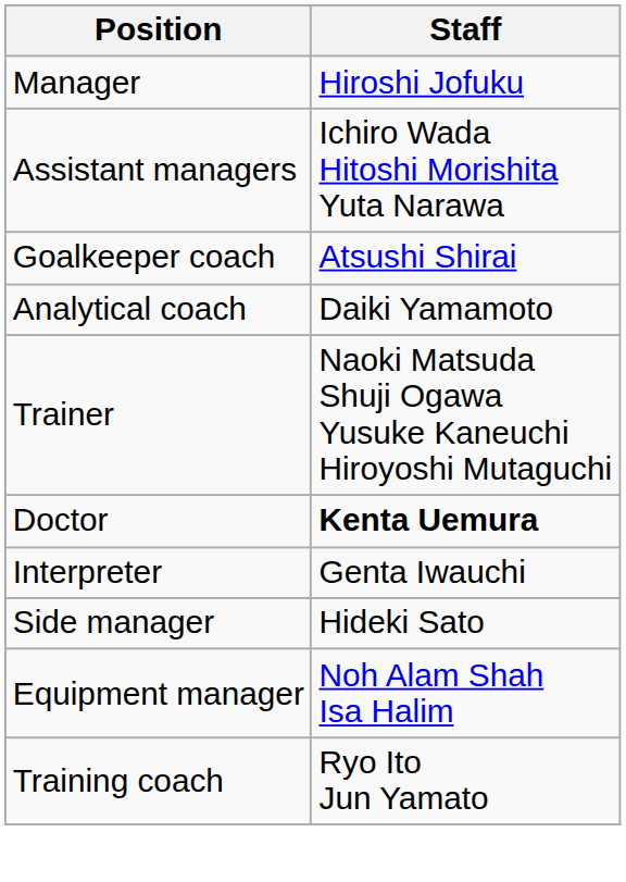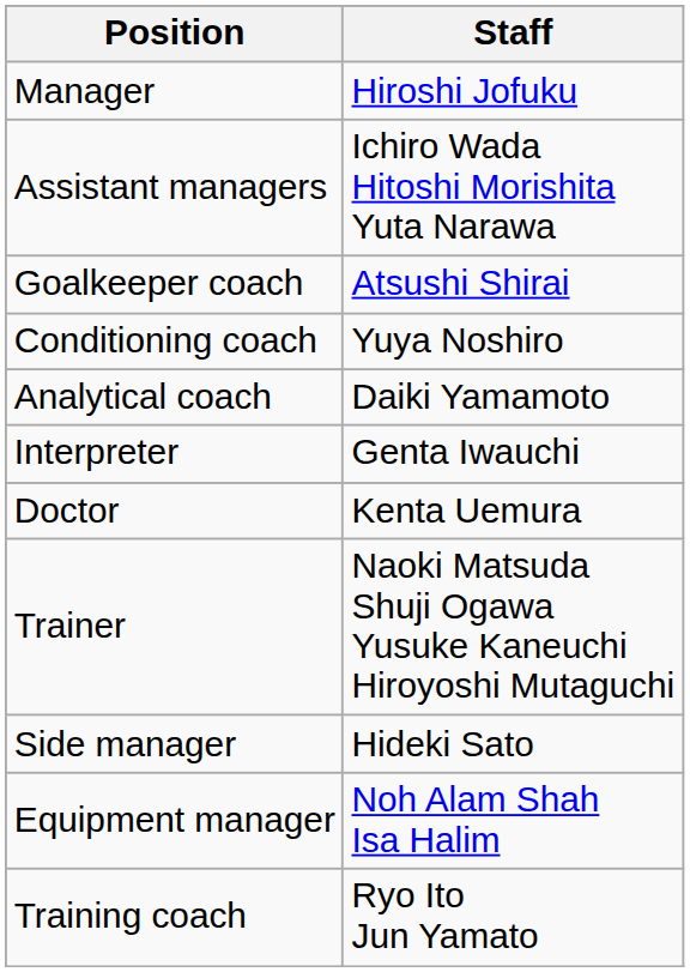 <table class="wikitable">
 <tr>
 <th>Position</th>
 <th>Staff</th>
 </tr>
 <tr>
 <td>Manager</td>
 <td> <a href='#'>Hiroshi Jofuku</a></td>
 </tr>
 <tr>
 <td>Assistant managers</td>
 <td> Ichiro Wada <br>  <a href='#'>Hitoshi Morishita</a> <br>  Yuta Narawa</td>
 </tr>
 <tr>
 <td>Goalkeeper coach</td>
 <td> <a href='#'>Atsushi Shirai</a></td>
 </tr>
 <tr>
+<td>Conditioning coach</td>
+<td> Yuya Noshiro</td>
+</tr>
+<tr>
 <td>Analytical coach</td>
 <td> Daiki Yamamoto</td>
 </tr>
 <tr>
-<td>Trainer</td>
-<td> Naoki Matsuda <br>  Shuji Ogawa <br>  Yusuke Kaneuchi <br>  Hiroyoshi Mutaguchi</td>
+<td>Interpreter</td>
+<td> Genta Iwauchi</td>
 </tr>
 <tr>
 <td>Doctor</td>
-<td><strong> Kenta Uemura</strong></td>
+<td> Kenta Uemura</td>
 </tr>
 <tr>
-<td>Interpreter</td>
-<td> Genta Iwauchi</td>
+<td>Trainer</td>
+<td> Naoki Matsuda <br>  Shuji Ogawa <br>  Yusuke Kaneuchi <br>  Hiroyoshi Mutaguchi</td>
 </tr>
 <tr>
 <td>Side manager</td>
 <td> Hideki Sato</td>
 </tr>
 <tr>
 <td>Equipment manager</td>
 <td> <a href='#'>Noh Alam Shah</a> <br>  <a href='#'>Isa Halim</a></td>
 </tr>
 <tr>
 <td>Training coach</td>
 <td> Ryo Ito <br>  Jun Yamato</td>
 </tr>
 <tr>
 </tr>
 </table>
